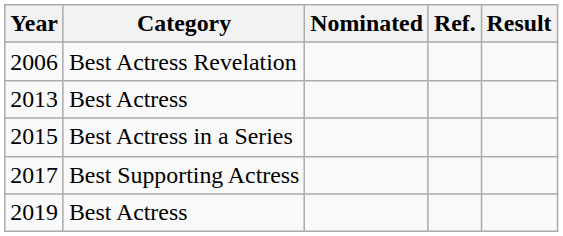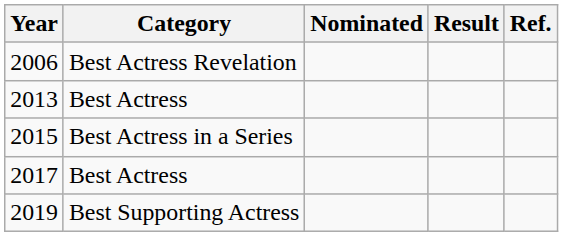 <table class="wikitable">
 <tr>
 <th>Year</th>
 <th>Category</th>
 <th>Nominated</th>
+<th>Result</th>
 <th>Ref.</th>
-<th>Result</th>
 </tr>
 <tr>
 <td>2006</td>
 <td>Best Actress Revelation</td>
 <td></td>
 <td></td>
 <td></td>
 </tr>
 <tr>
 <td>2013</td>
 <td>Best Actress</td>
 <td></td>
 <td></td>
 <td></td>
 </tr>
 <tr>
 <td>2015</td>
 <td>Best Actress in a Series</td>
 <td></td>
 <td></td>
 <td></td>
 </tr>
 <tr>
 <td>2017</td>
-<td>Best Supporting Actress</td>
+<td>Best Actress</td>
 <td></td>
 <td></td>
 <td></td>
 </tr>
 <tr>
 <td>2019</td>
-<td>Best Actress</td>
+<td>Best Supporting Actress</td>
 <td></td>
 <td></td>
 <td></td>
 </tr>
 </table>
